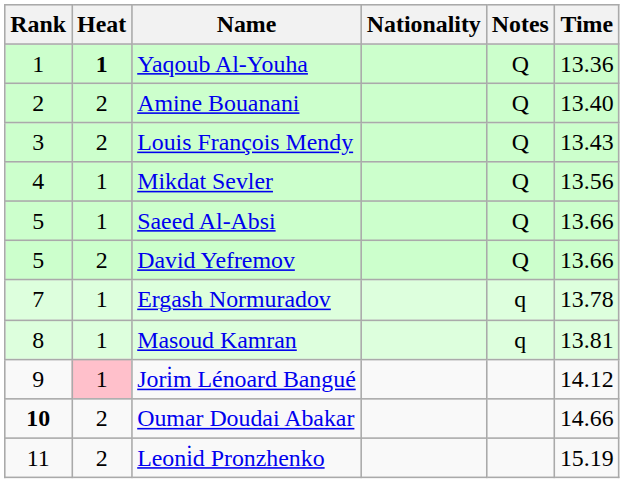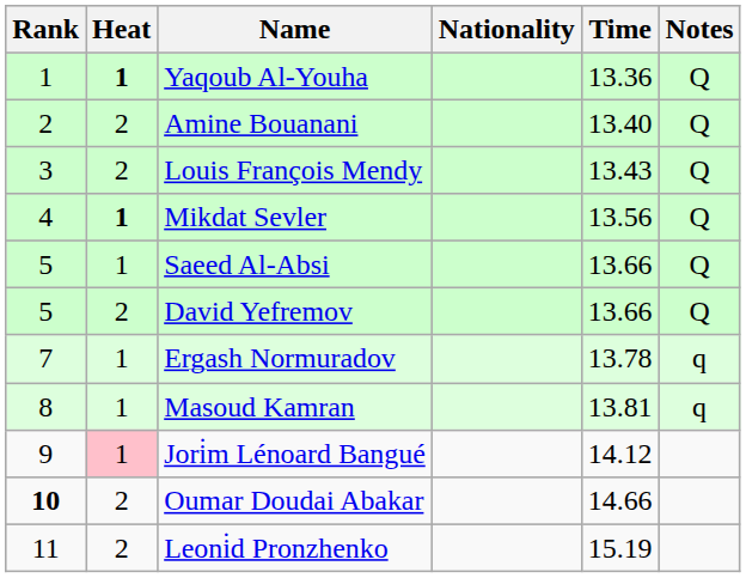 <table class="wikitable sortable" style="text-align:center;font-size:95%">
 <tr>
 <th>Rank</th>
 <th>Heat</th>
 <th>Name</th>
 <th>Nationality</th>
+<th>Time</th>
 <th>Notes</th>
-<th>Time</th>
 </tr>
 <tr bgcolor=ccffcc>
 <td>1</td>
 <td><strong>1</strong></td>
 <td align=left><a href='#'>Yaqoub Al-Youha</a></td>
 <td align=left></td>
+<td>13.36</td>
 <td>Q</td>
-<td>13.36</td>
 </tr>
 <tr bgcolor=ccffcc>
 <td>2</td>
 <td>2</td>
 <td align=left><a href='#'>Amine Bouanani</a></td>
 <td align=left></td>
+<td>13.40</td>
 <td>Q</td>
-<td>13.40</td>
 </tr>
 <tr bgcolor=ccffcc>
 <td>3</td>
 <td>2</td>
 <td align=left><a href='#'>Louis François Mendy</a></td>
 <td align=left></td>
+<td>13.43</td>
 <td>Q</td>
-<td>13.43</td>
 </tr>
 <tr bgcolor=ccffcc>
 <td>4</td>
-<td>1</td>
+<td><strong>1</strong></td>
 <td align=left><a href='#'>Mikdat Sevler</a></td>
 <td align=left></td>
+<td>13.56</td>
 <td>Q</td>
-<td>13.56</td>
 </tr>
 <tr bgcolor=ccffcc>
 <td>5</td>
 <td>1</td>
 <td align=left><a href='#'>Saeed Al-Absi</a></td>
 <td align=left></td>
+<td>13.66</td>
 <td>Q</td>
-<td>13.66</td>
 </tr>
 <tr bgcolor=ccffcc>
 <td>5</td>
 <td>2</td>
 <td align=left><a href='#'>David Yefremov</a></td>
 <td align=left></td>
+<td>13.66</td>
 <td>Q</td>
-<td>13.66</td>
 </tr>
 <tr bgcolor=ddffdd>
 <td>7</td>
 <td>1</td>
 <td align=left><a href='#'>Ergash Normuradov</a></td>
 <td align=left></td>
+<td>13.78</td>
 <td>q</td>
-<td>13.78</td>
 </tr>
 <tr bgcolor=ddffdd>
 <td>8</td>
 <td>1</td>
 <td align=left><a href='#'>Masoud Kamran</a></td>
 <td align=left></td>
+<td>13.81</td>
 <td>q</td>
-<td>13.81</td>
 </tr>
 <tr>
 <td>9</td>
 <td style="background: pink;">1</td>
 <td align=left><a href='#'>Jori̇m Lénoard Bangué</a></td>
 <td align=left></td>
+<td>14.12</td>
 <td></td>
-<td>14.12</td>
 </tr>
 <tr>
 <td><strong>10</strong></td>
 <td>2</td>
 <td align=left><a href='#'>Oumar Doudai Abakar</a></td>
 <td align=left></td>
+<td>14.66</td>
 <td></td>
-<td>14.66</td>
 </tr>
 <tr>
 <td>11</td>
 <td>2</td>
 <td align=left><a href='#'>Leoni̇d Pronzhenko</a></td>
 <td align=left></td>
+<td>15.19</td>
 <td></td>
-<td>15.19</td>
 </tr>
 </table>
